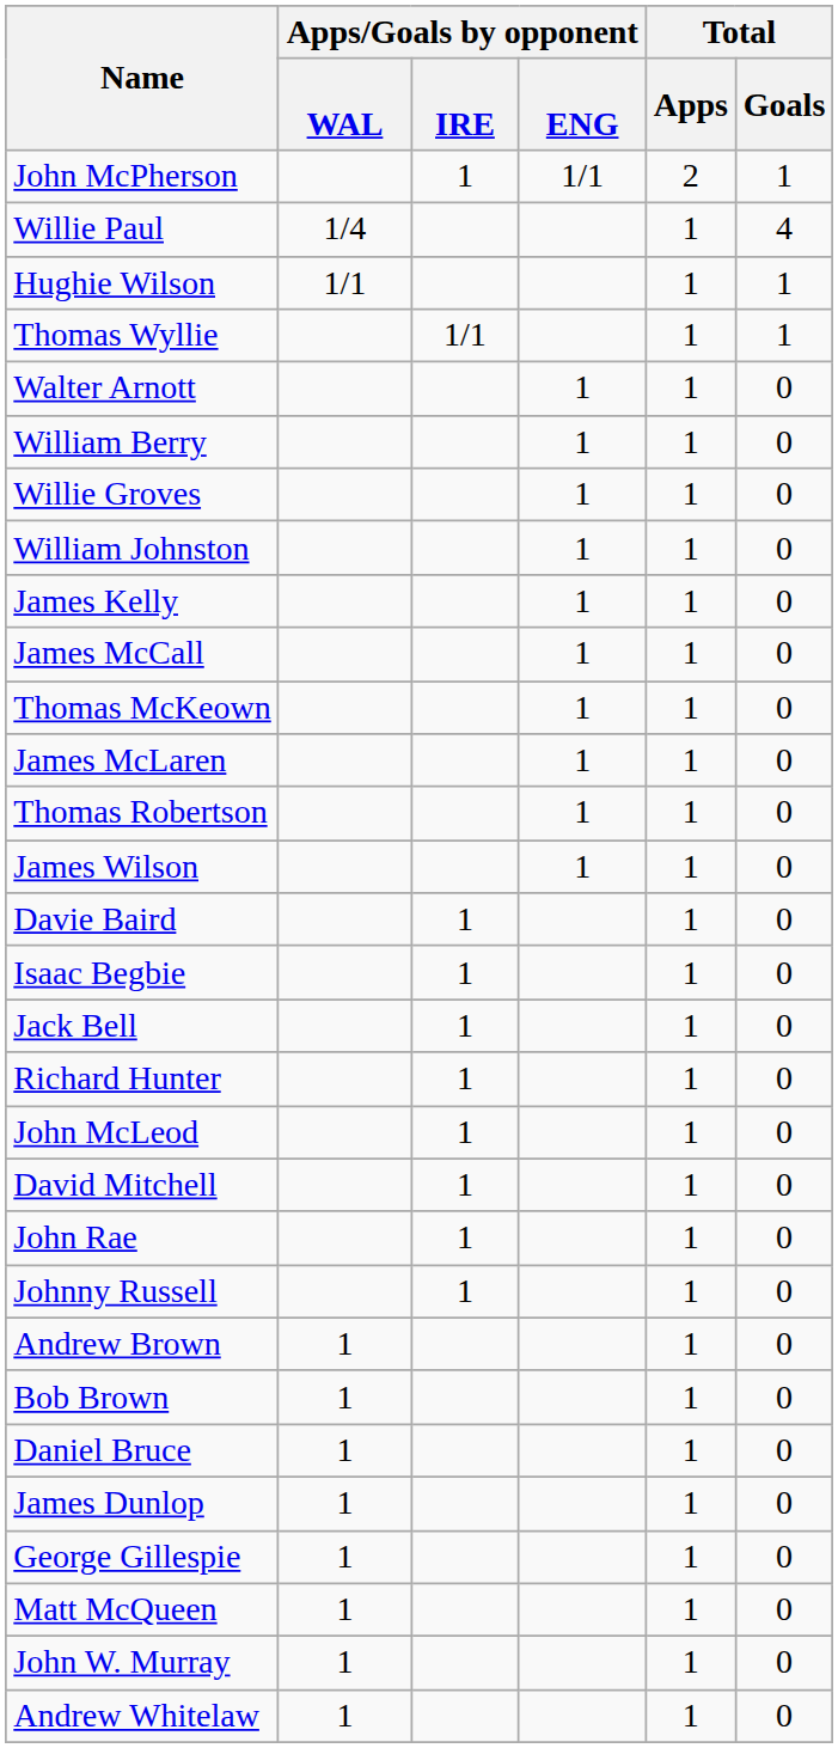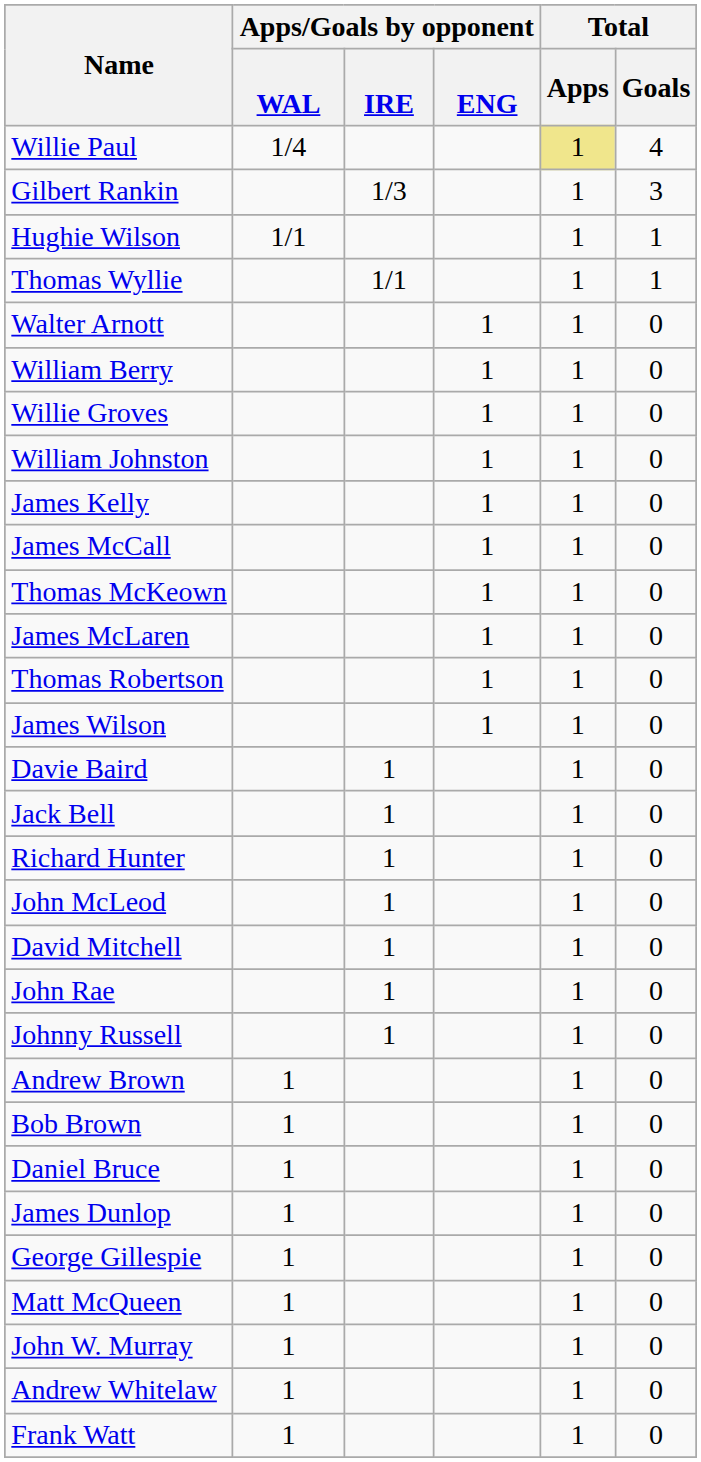 <table class="wikitable sortable" style="text-align: center;">
 <tr>
 <th rowspan=2>Name</th>
 <th colspan=3>Apps/Goals by opponent</th>
 <th colspan=2>Total</th>
 </tr>
 <tr>
 <th><br><a href='#'>WAL</a></th>
 <th><br><a href='#'>IRE</a></th>
 <th><br><a href='#'>ENG</a></th>
 <th>Apps</th>
 <th>Goals</th>
 </tr>
 <tr>
-<td align=left><a href='#'>John McPherson</a></td>
-<td></td>
-<td>1</td>
-<td>1/1</td>
-<td>2</td>
-<td>1</td>
-</tr>
-<tr>
 <td align=left><a href='#'>Willie Paul</a></td>
 <td>1/4</td>
 <td></td>
 <td></td>
+<td style="background: khaki;">1</td>
+<td>4</td>
+</tr>
+<tr>
+<td align=left><a href='#'>Gilbert Rankin</a></td>
+<td></td>
+<td>1/3</td>
+<td></td>
 <td>1</td>
-<td>4</td>
+<td>3</td>
 </tr>
 <tr>
 <td align=left><a href='#'>Hughie Wilson</a></td>
 <td>1/1</td>
 <td></td>
 <td></td>
 <td>1</td>
 <td>1</td>
 </tr>
 <tr>
 <td align=left><a href='#'>Thomas Wyllie</a></td>
 <td></td>
 <td>1/1</td>
 <td></td>
 <td>1</td>
 <td>1</td>
 </tr>
 <tr>
 <td align=left><a href='#'>Walter Arnott</a></td>
 <td></td>
 <td></td>
 <td>1</td>
 <td>1</td>
 <td>0</td>
 </tr>
 <tr>
 <td align=left><a href='#'>William Berry</a></td>
 <td></td>
 <td></td>
 <td>1</td>
 <td>1</td>
 <td>0</td>
 </tr>
 <tr>
 <td align=left><a href='#'>Willie Groves</a></td>
 <td></td>
 <td></td>
 <td>1</td>
 <td>1</td>
 <td>0</td>
 </tr>
 <tr>
 <td align=left><a href='#'>William Johnston</a></td>
 <td></td>
 <td></td>
 <td>1</td>
 <td>1</td>
 <td>0</td>
 </tr>
 <tr>
 <td align=left><a href='#'>James Kelly</a></td>
 <td></td>
 <td></td>
 <td>1</td>
 <td>1</td>
 <td>0</td>
 </tr>
 <tr>
 <td align=left><a href='#'>James McCall</a></td>
 <td></td>
 <td></td>
 <td>1</td>
 <td>1</td>
 <td>0</td>
 </tr>
 <tr>
 <td align=left><a href='#'>Thomas McKeown</a></td>
 <td></td>
 <td></td>
 <td>1</td>
 <td>1</td>
 <td>0</td>
 </tr>
 <tr>
 <td align=left><a href='#'>James McLaren</a></td>
 <td></td>
 <td></td>
 <td>1</td>
 <td>1</td>
 <td>0</td>
 </tr>
 <tr>
 <td align=left><a href='#'>Thomas Robertson</a></td>
 <td></td>
 <td></td>
 <td>1</td>
 <td>1</td>
 <td>0</td>
 </tr>
 <tr>
 <td align=left><a href='#'>James Wilson</a></td>
 <td></td>
 <td></td>
 <td>1</td>
 <td>1</td>
 <td>0</td>
 </tr>
 <tr>
 <td align=left><a href='#'>Davie Baird</a></td>
-<td></td>
-<td>1</td>
-<td></td>
-<td>1</td>
-<td>0</td>
-</tr>
-<tr>
-<td align=left><a href='#'>Isaac Begbie</a></td>
 <td></td>
 <td>1</td>
 <td></td>
 <td>1</td>
 <td>0</td>
 </tr>
 <tr>
 <td align=left><a href='#'>Jack Bell</a></td>
 <td></td>
 <td>1</td>
 <td></td>
 <td>1</td>
 <td>0</td>
 </tr>
 <tr>
 <td align=left><a href='#'>Richard Hunter</a></td>
 <td></td>
 <td>1</td>
 <td></td>
 <td>1</td>
 <td>0</td>
 </tr>
 <tr>
 <td align=left><a href='#'>John McLeod</a></td>
 <td></td>
 <td>1</td>
 <td></td>
 <td>1</td>
 <td>0</td>
 </tr>
 <tr>
 <td align=left><a href='#'>David Mitchell</a></td>
 <td></td>
 <td>1</td>
 <td></td>
 <td>1</td>
 <td>0</td>
 </tr>
 <tr>
 <td align=left><a href='#'>John Rae</a></td>
 <td></td>
 <td>1</td>
 <td></td>
 <td>1</td>
 <td>0</td>
 </tr>
 <tr>
 <td align=left><a href='#'>Johnny Russell</a></td>
 <td></td>
 <td>1</td>
 <td></td>
 <td>1</td>
 <td>0</td>
 </tr>
 <tr>
 <td align=left><a href='#'>Andrew Brown</a></td>
 <td>1</td>
 <td></td>
 <td></td>
 <td>1</td>
 <td>0</td>
 </tr>
 <tr>
 <td align=left><a href='#'>Bob Brown</a></td>
 <td>1</td>
 <td></td>
 <td></td>
 <td>1</td>
 <td>0</td>
 </tr>
 <tr>
 <td align=left><a href='#'>Daniel Bruce</a></td>
 <td>1</td>
 <td></td>
 <td></td>
 <td>1</td>
 <td>0</td>
 </tr>
 <tr>
 <td align=left><a href='#'>James Dunlop</a></td>
 <td>1</td>
 <td></td>
 <td></td>
 <td>1</td>
 <td>0</td>
 </tr>
 <tr>
 <td align=left><a href='#'>George Gillespie</a></td>
 <td>1</td>
 <td></td>
 <td></td>
 <td>1</td>
 <td>0</td>
 </tr>
 <tr>
 <td align=left><a href='#'>Matt McQueen</a></td>
 <td>1</td>
 <td></td>
 <td></td>
 <td>1</td>
 <td>0</td>
 </tr>
 <tr>
 <td align=left><a href='#'>John W. Murray</a></td>
 <td>1</td>
 <td></td>
 <td></td>
 <td>1</td>
 <td>0</td>
 </tr>
 <tr>
 <td align=left><a href='#'>Andrew Whitelaw</a></td>
 <td>1</td>
 <td></td>
 <td></td>
 <td>1</td>
 <td>0</td>
 </tr>
 <tr>
+<td align=left><a href='#'>Frank Watt</a></td>
+<td>1</td>
+<td></td>
+<td></td>
+<td>1</td>
+<td>0</td>
+</tr>
+<tr>
 </tr>
 </table>
